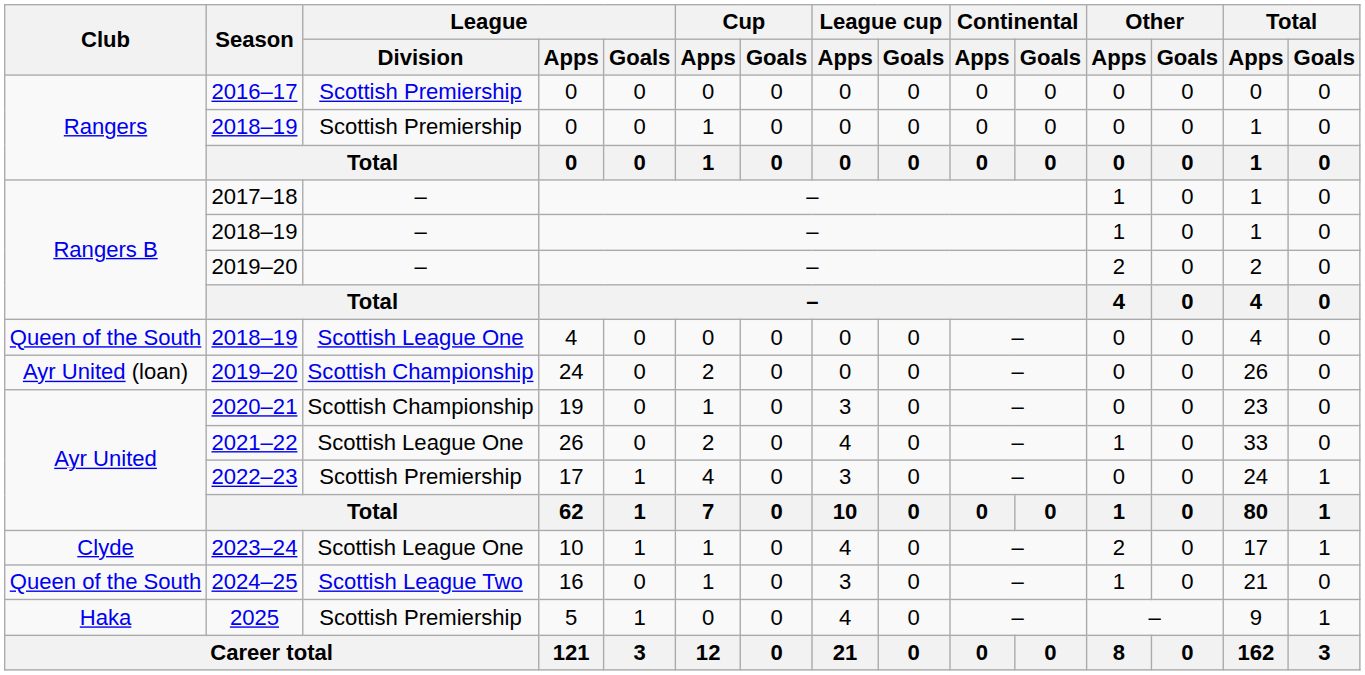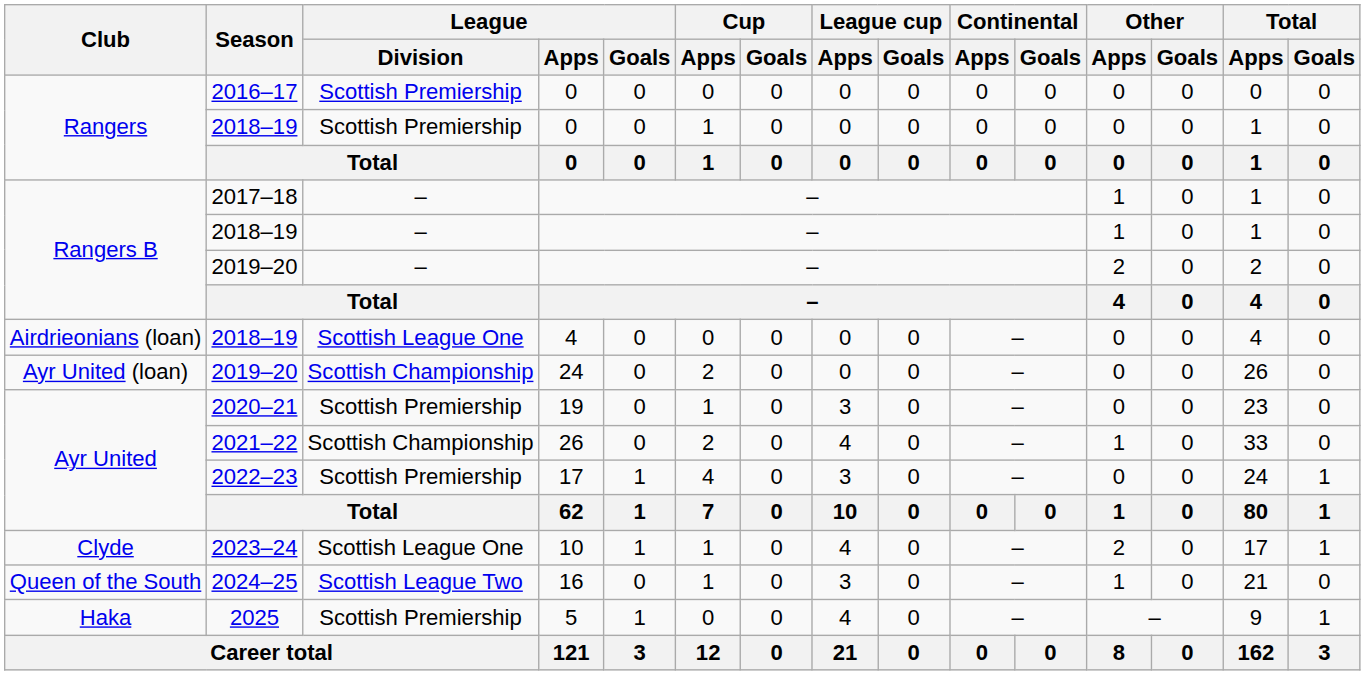 <table class="wikitable" style="text-align:center">
 <tr>
 <th rowspan="2">Club</th>
 <th rowspan="2">Season</th>
 <th colspan="3">League</th>
 <th colspan="2">Cup</th>
 <th colspan="2">League cup</th>
 <th colspan="2">Continental</th>
 <th colspan="2">Other</th>
 <th colspan="2">Total</th>
 </tr>
 <tr>
 <th>Division</th>
 <th>Apps</th>
 <th>Goals</th>
 <th>Apps</th>
 <th>Goals</th>
 <th>Apps</th>
 <th>Goals</th>
 <th>Apps</th>
 <th>Goals</th>
 <th>Apps</th>
 <th>Goals</th>
 <th>Apps</th>
 <th>Goals</th>
 </tr>
 <tr>
 <td rowspan=3><a href='#'>Rangers</a></td>
 <td><a href='#'>2016–17</a></td>
 <td><a href='#'>Scottish Premiership</a></td>
 <td>0</td>
 <td>0</td>
 <td>0</td>
 <td>0</td>
 <td>0</td>
 <td>0</td>
 <td>0</td>
 <td>0</td>
 <td>0</td>
 <td>0</td>
 <td>0</td>
 <td>0</td>
 </tr>
 <tr>
 <td><a href='#'>2018–19</a></td>
 <td>Scottish Premiership</td>
 <td>0</td>
 <td>0</td>
 <td>1</td>
 <td>0</td>
 <td>0</td>
 <td>0</td>
 <td>0</td>
 <td>0</td>
 <td>0</td>
 <td>0</td>
 <td>1</td>
 <td>0</td>
 </tr>
 <tr>
 <th colspan=2>Total</th>
 <th>0</th>
 <th>0</th>
 <th>1</th>
 <th>0</th>
 <th>0</th>
 <th>0</th>
 <th>0</th>
 <th>0</th>
 <th>0</th>
 <th>0</th>
 <th>1</th>
 <th>0</th>
 </tr>
 <tr>
 <td rowspan=4><a href='#'>Rangers B</a></td>
 <td>2017–18</td>
 <td>–</td>
 <td colspan=8>–</td>
 <td>1</td>
 <td>0</td>
 <td>1</td>
 <td>0</td>
 </tr>
 <tr>
 <td>2018–19</td>
 <td>–</td>
 <td colspan=8>–</td>
 <td>1</td>
 <td>0</td>
 <td>1</td>
 <td>0</td>
 </tr>
 <tr>
 <td>2019–20</td>
 <td>–</td>
 <td colspan=8>–</td>
 <td>2</td>
 <td>0</td>
 <td>2</td>
 <td>0</td>
 </tr>
 <tr>
 <th colspan=2>Total</th>
 <th colspan=8>–</th>
 <th>4</th>
 <th>0</th>
 <th>4</th>
 <th>0</th>
 </tr>
 <tr>
-<td><a href='#'>Queen of the South</a></td>
+<td><a href='#'>Airdrieonians</a> (loan)</td>
 <td><a href='#'>2018–19</a></td>
 <td><a href='#'>Scottish League One</a></td>
 <td>4</td>
 <td>0</td>
 <td>0</td>
 <td>0</td>
 <td>0</td>
 <td>0</td>
 <td colspan=2>–</td>
 <td>0</td>
 <td>0</td>
 <td>4</td>
 <td>0</td>
 </tr>
 <tr>
 <td><a href='#'>Ayr United</a> (loan)</td>
 <td><a href='#'>2019–20</a></td>
 <td><a href='#'>Scottish Championship</a></td>
 <td>24</td>
 <td>0</td>
 <td>2</td>
 <td>0</td>
 <td>0</td>
 <td>0</td>
 <td colspan=2>–</td>
 <td>0</td>
 <td>0</td>
 <td>26</td>
 <td>0</td>
 </tr>
 <tr>
 <td rowspan=4><a href='#'>Ayr United</a></td>
 <td><a href='#'>2020–21</a></td>
-<td>Scottish Championship</td>
+<td>Scottish Premiership</td>
 <td>19</td>
 <td>0</td>
 <td>1</td>
 <td>0</td>
 <td>3</td>
 <td>0</td>
 <td colspan=2>–</td>
 <td>0</td>
 <td>0</td>
 <td>23</td>
 <td>0</td>
 </tr>
 <tr>
 <td><a href='#'>2021–22</a></td>
-<td>Scottish League One</td>
+<td>Scottish Championship</td>
 <td>26</td>
 <td>0</td>
 <td>2</td>
 <td>0</td>
 <td>4</td>
 <td>0</td>
 <td colspan=2>–</td>
 <td>1</td>
 <td>0</td>
 <td>33</td>
 <td>0</td>
 </tr>
 <tr>
 <td><a href='#'>2022–23</a></td>
 <td>Scottish Premiership</td>
 <td>17</td>
 <td>1</td>
 <td>4</td>
 <td>0</td>
 <td>3</td>
 <td>0</td>
 <td colspan=2>–</td>
 <td>0</td>
 <td>0</td>
 <td>24</td>
 <td>1</td>
 </tr>
 <tr>
 <th colspan=2>Total</th>
 <th>62</th>
 <th>1</th>
 <th>7</th>
 <th>0</th>
 <th>10</th>
 <th>0</th>
 <th>0</th>
 <th>0</th>
 <th>1</th>
 <th>0</th>
 <th>80</th>
 <th>1</th>
 </tr>
 <tr>
 <td><a href='#'>Clyde</a></td>
 <td><a href='#'>2023–24</a></td>
 <td>Scottish League One</td>
 <td>10</td>
 <td>1</td>
 <td>1</td>
 <td>0</td>
 <td>4</td>
 <td>0</td>
 <td colspan=2>–</td>
 <td>2</td>
 <td>0</td>
 <td>17</td>
 <td>1</td>
 </tr>
 <tr>
 <td><a href='#'>Queen of the South</a></td>
 <td><a href='#'>2024–25</a></td>
 <td><a href='#'>Scottish League Two</a></td>
 <td>16</td>
 <td>0</td>
 <td>1</td>
 <td>0</td>
 <td>3</td>
 <td>0</td>
 <td colspan=2>–</td>
 <td>1</td>
 <td>0</td>
 <td>21</td>
 <td>0</td>
 </tr>
 <tr>
 <td><a href='#'>Haka</a></td>
 <td><a href='#'>2025</a></td>
 <td>Scottish Premiership</td>
 <td>5</td>
 <td>1</td>
 <td>0</td>
 <td>0</td>
 <td>4</td>
 <td>0</td>
 <td colspan=2>–</td>
 <td colspan=2>–</td>
 <td>9</td>
 <td>1</td>
 </tr>
 <tr>
 <th colspan="3">Career total</th>
 <th>121</th>
 <th>3</th>
 <th>12</th>
 <th>0</th>
 <th>21</th>
 <th>0</th>
 <th>0</th>
 <th>0</th>
 <th>8</th>
 <th>0</th>
 <th>162</th>
 <th>3</th>
 </tr>
 </table>
